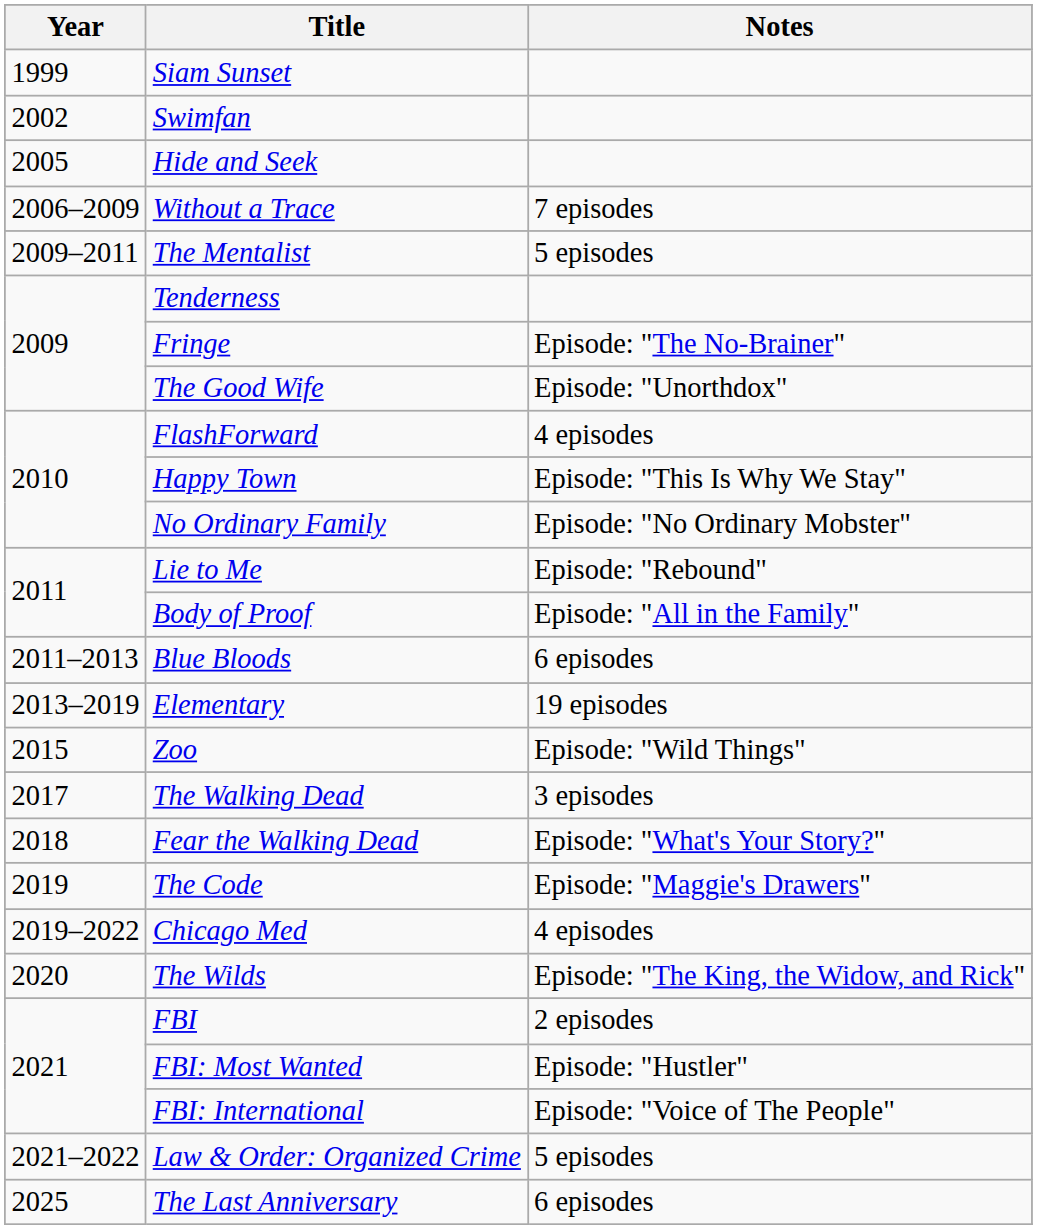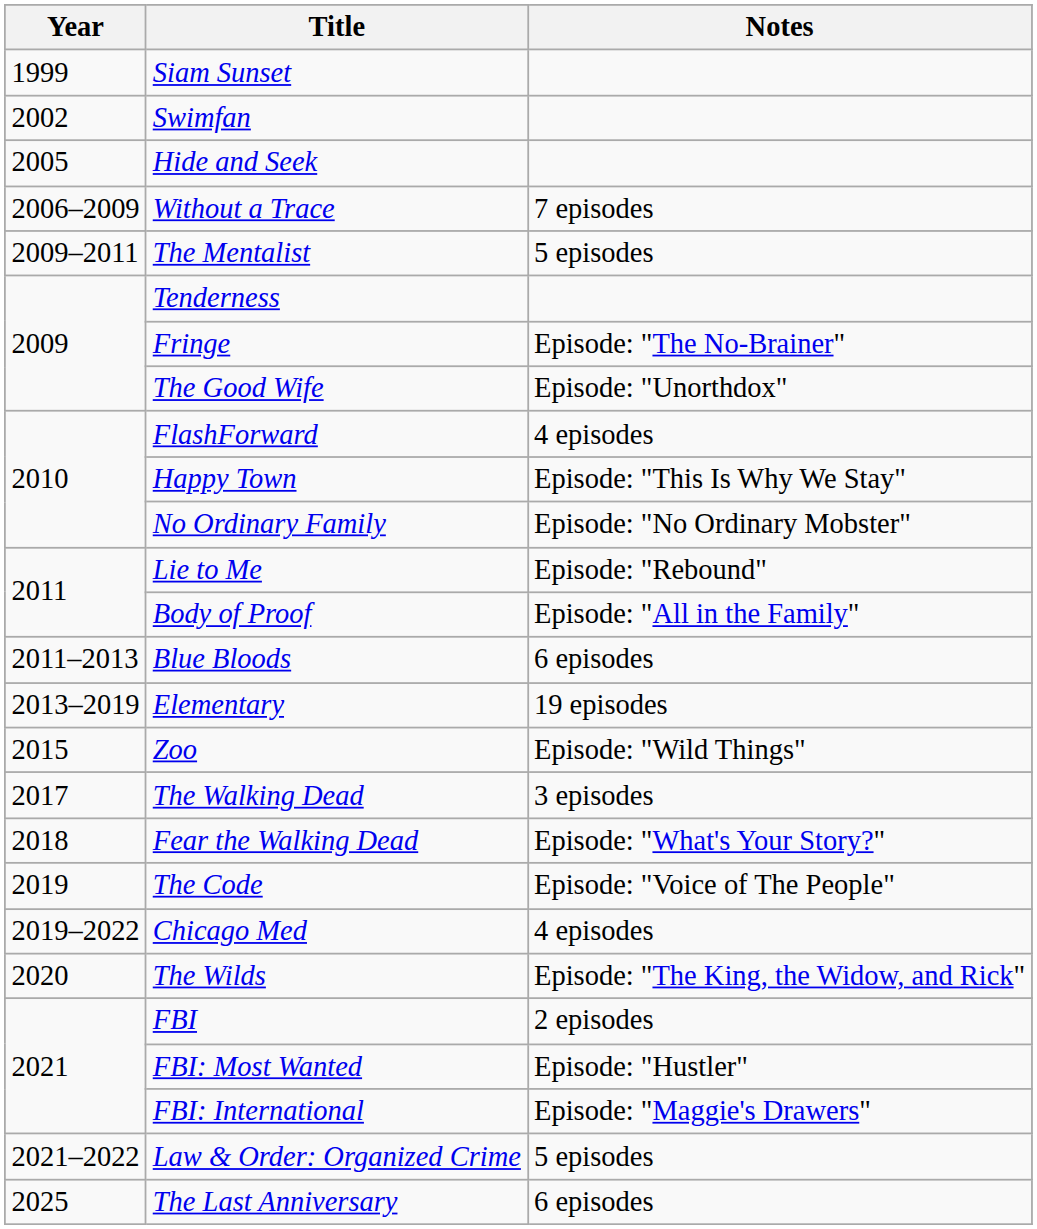 <table class="wikitable sortable">
 <tr>
 <th>Year</th>
 <th>Title</th>
 <th class="unsortable">Notes</th>
 </tr>
 <tr>
 <td>1999</td>
 <td><em><a href='#'>Siam Sunset</a></em></td>
 <td></td>
 </tr>
 <tr>
 <td>2002</td>
 <td><em><a href='#'>Swimfan</a></em></td>
 <td></td>
 </tr>
 <tr>
 <td>2005</td>
 <td><em><a href='#'>Hide and Seek</a></em></td>
 <td></td>
 </tr>
 <tr>
 <td>2006–2009</td>
 <td><em><a href='#'>Without a Trace</a></em></td>
 <td>7 episodes</td>
 </tr>
 <tr>
 <td>2009–2011</td>
 <td><em><a href='#'>The Mentalist</a></em></td>
 <td>5 episodes</td>
 </tr>
 <tr>
 <td rowspan="3">2009</td>
 <td><em><a href='#'>Tenderness</a></em></td>
 <td></td>
 </tr>
 <tr>
 <td><em><a href='#'>Fringe</a></em></td>
 <td>Episode: "<a href='#'>The No-Brainer</a>"</td>
 </tr>
 <tr>
 <td><em><a href='#'>The Good Wife</a></em></td>
 <td>Episode: "Unorthdox"</td>
 </tr>
 <tr>
 <td rowspan="3">2010</td>
 <td><em><a href='#'>FlashForward</a></em></td>
 <td>4 episodes</td>
 </tr>
 <tr>
 <td><em><a href='#'>Happy Town</a></em></td>
 <td>Episode: "This Is Why We Stay"</td>
 </tr>
 <tr>
 <td><em><a href='#'>No Ordinary Family</a></em></td>
 <td>Episode: "No Ordinary Mobster"</td>
 </tr>
 <tr>
 <td rowspan="2">2011</td>
 <td><em><a href='#'>Lie to Me</a></em></td>
 <td>Episode: "Rebound"</td>
 </tr>
 <tr>
 <td><em><a href='#'>Body of Proof</a></em></td>
 <td>Episode: "<a href='#'>All in the Family</a>"</td>
 </tr>
 <tr>
 <td>2011–2013</td>
 <td><em><a href='#'>Blue Bloods</a></em></td>
 <td>6 episodes</td>
 </tr>
 <tr>
 <td>2013–2019</td>
 <td><em><a href='#'>Elementary</a></em></td>
 <td>19 episodes</td>
 </tr>
 <tr>
 <td>2015</td>
 <td><em><a href='#'>Zoo</a></em></td>
 <td>Episode: "Wild Things"</td>
 </tr>
 <tr>
 <td>2017</td>
 <td><em><a href='#'>The Walking Dead</a></em></td>
 <td>3 episodes</td>
 </tr>
 <tr>
 <td>2018</td>
 <td><em><a href='#'>Fear the Walking Dead</a></em></td>
 <td>Episode: "<a href='#'>What's Your Story?</a>"</td>
 </tr>
 <tr>
 <td>2019</td>
 <td><em><a href='#'>The Code</a></em></td>
-<td>Episode: "<a href='#'>Maggie's Drawers</a>"</td>
+<td>Episode: "Voice of The People"</td>
 </tr>
 <tr>
 <td>2019–2022</td>
 <td><em><a href='#'>Chicago Med</a></em></td>
 <td>4 episodes</td>
 </tr>
 <tr>
 <td>2020</td>
 <td><em><a href='#'>The Wilds</a></em></td>
 <td>Episode: "<a href='#'>The King, the Widow, and Rick</a>"</td>
 </tr>
 <tr>
 <td rowspan="3">2021</td>
 <td><em><a href='#'>FBI</a></em></td>
 <td>2 episodes</td>
 </tr>
 <tr>
 <td><em><a href='#'>FBI: Most Wanted</a></em></td>
 <td>Episode: "Hustler"</td>
 </tr>
 <tr>
 <td><em><a href='#'>FBI: International</a></em></td>
-<td>Episode: "Voice of The People"</td>
+<td>Episode: "<a href='#'>Maggie's Drawers</a>"</td>
 </tr>
 <tr>
 <td>2021–2022</td>
 <td><em><a href='#'>Law & Order: Organized Crime</a></em></td>
 <td>5 episodes</td>
 </tr>
 <tr>
 <td>2025</td>
 <td><em><a href='#'>The Last Anniversary</a></em></td>
 <td>6 episodes</td>
 </tr>
 </table>
